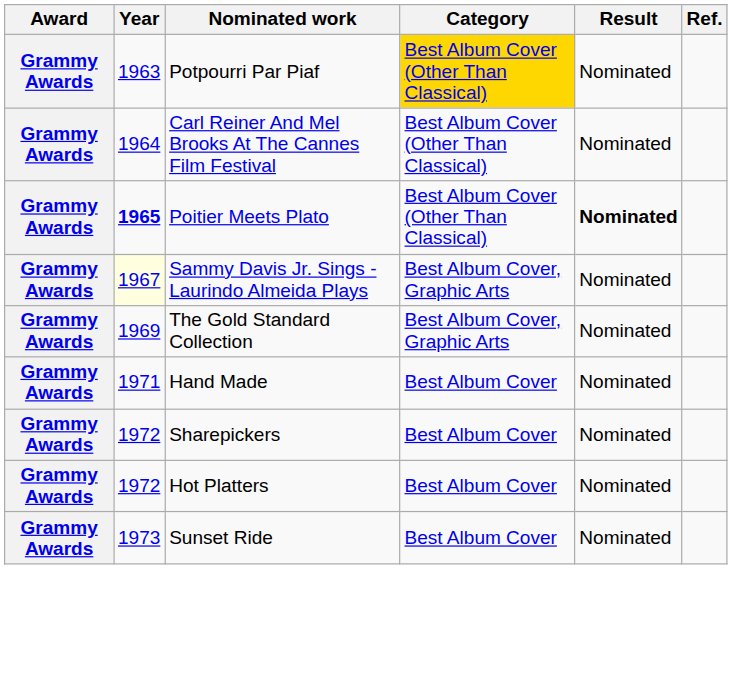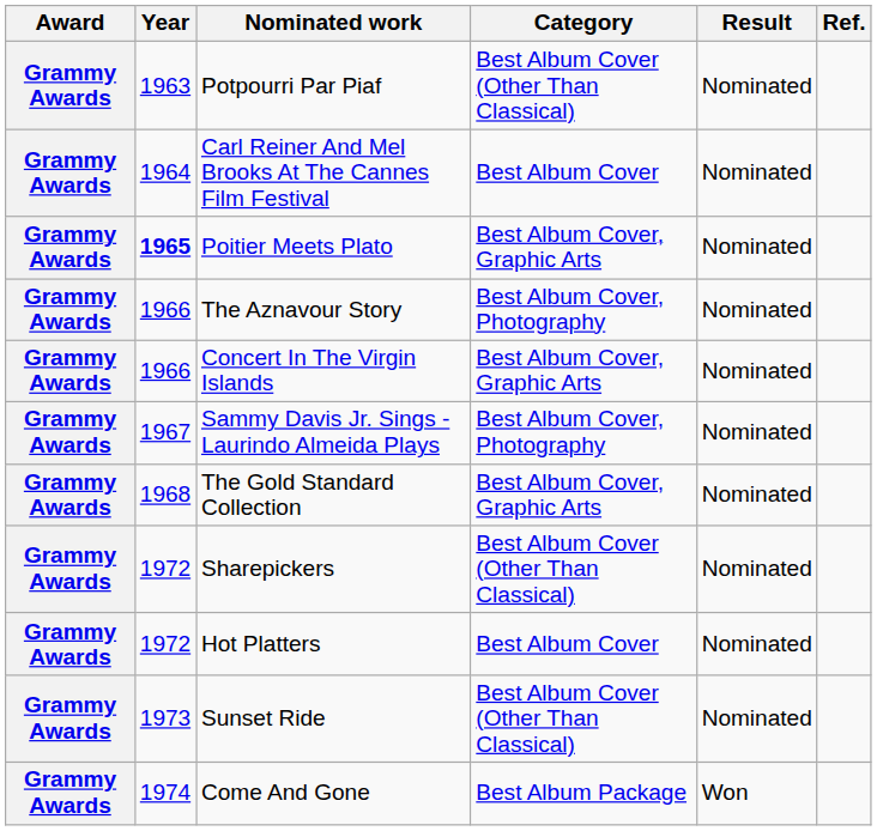 <table class="wikitable sortable mw-collapsible">
 <tr>
 <th>Award</th>
 <th>Year</th>
 <th>Nominated work</th>
 <th>Category</th>
 <th>Result</th>
 <th><abbr>Ref.</abbr></th>
 </tr>
 <tr>
 <th><a href='#'>Grammy Awards</a></th>
 <td><a href='#'>1963</a></td>
 <td>Potpourri Par Piaf</td>
-<td style="background: gold;"><a href='#'>Best Album Cover (Other Than Classical)</a></td>
+<td><a href='#'>Best Album Cover (Other Than Classical)</a></td>
 <td>Nominated</td>
 <td></td>
 </tr>
 <tr>
 <th rowspan="1"><a href='#'>Grammy Awards</a></th>
 <td><a href='#'>1964</a></td>
 <td><a href='#'>Carl Reiner And Mel Brooks At The Cannes Film Festival</a></td>
-<td><a href='#'>Best Album Cover (Other Than Classical)</a></td>
+<td><a href='#'>Best Album Cover</a></td>
 <td>Nominated</td>
 <td rowspan="1"></td>
 </tr>
 <tr>
 <th rowspan="1"><a href='#'>Grammy Awards</a></th>
 <td rowspan="1"><strong><a href='#'>1965</a></strong></td>
 <td rowspan="1"><a href='#'>Poitier Meets Plato</a></td>
-<td><a href='#'>Best Album Cover (Other Than Classical)</a></td>
-<td><strong>Nominated</strong></td>
+<td><a href='#'>Best Album Cover, Graphic Arts</a></td>
+<td>Nominated</td>
 <td rowspan="1"></td>
 </tr>
 <tr>
 <th rowspan="1"><a href='#'>Grammy Awards</a></th>
-<td style="background: lightyellow;"><a href='#'>1967</a></td>
-<td><a href='#'>Sammy Davis Jr. Sings - Laurindo Almeida Plays</a></td>
+<td rowspan="1"><a href='#'>1966</a></td>
+<td rowspan="1">The Aznavour Story</td>
+<td><a href='#'>Best Album Cover, Photography</a></td>
+<td>Nominated</td>
+<td rowspan="1"></td>
+</tr>
+<tr>
+<th rowspan="1"><a href='#'>Grammy Awards</a></th>
+<td rowspan="1"><a href='#'>1966</a></td>
+<td><a href='#'>Concert In The Virgin Islands</a></td>
 <td><a href='#'>Best Album Cover, Graphic Arts</a></td>
 <td>Nominated</td>
 <td></td>
 </tr>
 <tr>
 <th rowspan="1"><a href='#'>Grammy Awards</a></th>
-<td><a href='#'>1969</a></td>
+<td><a href='#'>1967</a></td>
+<td><a href='#'>Sammy Davis Jr. Sings - Laurindo Almeida Plays</a></td>
+<td><a href='#'>Best Album Cover, Photography</a></td>
+<td>Nominated</td>
+<td></td>
+</tr>
+<tr>
+<th rowspan="1"><a href='#'>Grammy Awards</a></th>
+<td><a href='#'>1968</a></td>
 <td>The Gold Standard Collection</td>
 <td><a href='#'>Best Album Cover, Graphic Arts</a></td>
 <td>Nominated</td>
 <td></td>
 </tr>
 <tr>
 <th rowspan="1"><a href='#'>Grammy Awards</a></th>
-<td><a href='#'>1971</a></td>
-<td>Hand Made</td>
-<td><a href='#'>Best Album Cover</a></td>
-<td>Nominated</td>
-<td></td>
-</tr>
-<tr>
-<th rowspan="1"><a href='#'>Grammy Awards</a></th>
 <td><a href='#'>1972</a></td>
 <td>Sharepickers</td>
-<td><a href='#'>Best Album Cover</a></td>
+<td><a href='#'>Best Album Cover (Other Than Classical)</a></td>
 <td>Nominated</td>
 <td></td>
 </tr>
 <tr>
 <th rowspan="1"><a href='#'>Grammy Awards</a></th>
 <td><a href='#'>1972</a></td>
 <td>Hot Platters</td>
 <td><a href='#'>Best Album Cover</a></td>
 <td>Nominated</td>
 <td></td>
 </tr>
 <tr>
 <th rowspan="1"><a href='#'>Grammy Awards</a></th>
 <td><a href='#'>1973</a></td>
 <td>Sunset Ride</td>
-<td><a href='#'>Best Album Cover</a></td>
+<td><a href='#'>Best Album Cover (Other Than Classical)</a></td>
 <td>Nominated</td>
 <td></td>
 </tr>
+<tr>
+<th rowspan="1"><a href='#'>Grammy Awards</a></th>
+<td><a href='#'>1974</a></td>
+<td>Come And Gone</td>
+<td><a href='#'>Best Album Package</a></td>
+<td>Won</td>
+<td></td>
+</tr>
 </table>
